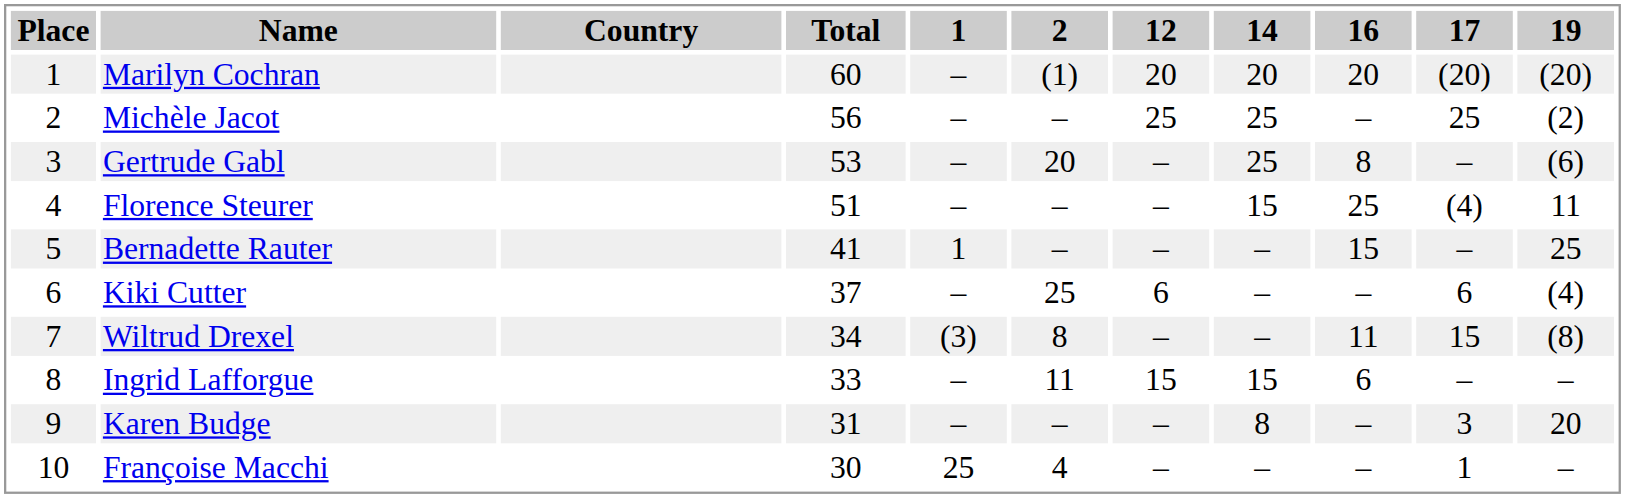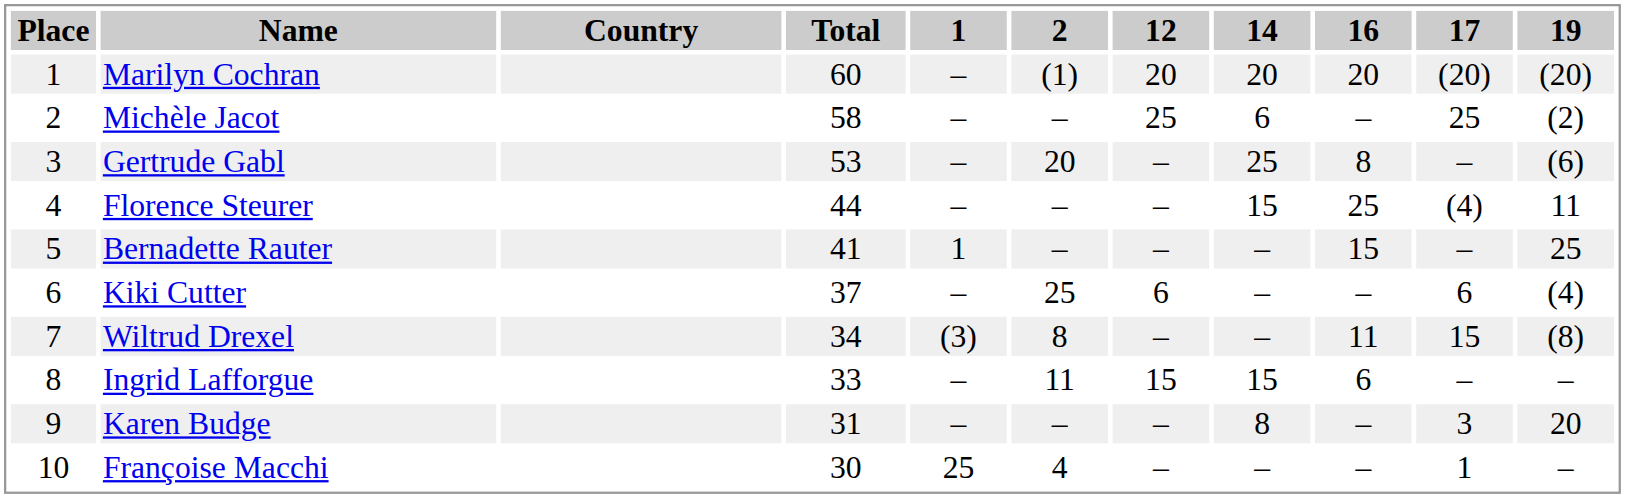 <table border="0" style="border: 1px solid #999; background-color:#FFFFFF; text-align:center; font-size:86%; line-height:15px;">
 <tr align="center" bgcolor="#CCCCCC">
 <th width=35>Place</th>
 <th width=170>Name</th>
 <th width=120>Country</th>
 <th width=50>Total</th>
 <th width=40>1</th>
 <th width=40>2</th>
 <th width=40>12</th>
 <th width=40>14</th>
 <th width=40>16</th>
 <th width=40>17</th>
 <th width=40>19</th>
 </tr>
 <tr bgcolor="#EFEFEF">
 <td>1</td>
 <td align="left"><a href='#'>Marilyn Cochran</a></td>
 <td align="left"></td>
 <td>60</td>
 <td>–</td>
 <td>(1)</td>
 <td>20</td>
 <td>20</td>
 <td>20</td>
 <td>(20)</td>
 <td>(20)</td>
 </tr>
 <tr>
 <td>2</td>
 <td align="left"><a href='#'>Michèle Jacot</a></td>
 <td align="left"></td>
-<td>56</td>
+<td>58</td>
 <td>–</td>
 <td>–</td>
 <td>25</td>
-<td>25</td>
+<td>6</td>
 <td>–</td>
 <td>25</td>
 <td>(2)</td>
 </tr>
 <tr bgcolor="#EFEFEF">
 <td>3</td>
 <td align="left"><a href='#'>Gertrude Gabl</a></td>
 <td align="left"></td>
 <td>53</td>
 <td>–</td>
 <td>20</td>
 <td>–</td>
 <td>25</td>
 <td>8</td>
 <td>–</td>
 <td>(6)</td>
 </tr>
 <tr>
 <td>4</td>
 <td align="left"><a href='#'>Florence Steurer</a></td>
 <td align="left"></td>
-<td>51</td>
+<td>44</td>
 <td>–</td>
 <td>–</td>
 <td>–</td>
 <td>15</td>
 <td>25</td>
 <td>(4)</td>
 <td>11</td>
 </tr>
 <tr bgcolor="#EFEFEF">
 <td>5</td>
 <td align="left"><a href='#'>Bernadette Rauter</a></td>
 <td align="left"></td>
 <td>41</td>
 <td>1</td>
 <td>–</td>
 <td>–</td>
 <td>–</td>
 <td>15</td>
 <td>–</td>
 <td>25</td>
 </tr>
 <tr>
 <td>6</td>
 <td align="left"><a href='#'>Kiki Cutter</a></td>
 <td align="left"></td>
 <td>37</td>
 <td>–</td>
 <td>25</td>
 <td>6</td>
 <td>–</td>
 <td>–</td>
 <td>6</td>
 <td>(4)</td>
 </tr>
 <tr bgcolor="#EFEFEF">
 <td>7</td>
 <td align="left"><a href='#'>Wiltrud Drexel</a></td>
 <td align="left"></td>
 <td>34</td>
 <td>(3)</td>
 <td>8</td>
 <td>–</td>
 <td>–</td>
 <td>11</td>
 <td>15</td>
 <td>(8)</td>
 </tr>
 <tr>
 <td>8</td>
 <td align="left"><a href='#'>Ingrid Lafforgue</a></td>
 <td align="left"></td>
 <td>33</td>
 <td>–</td>
 <td>11</td>
 <td>15</td>
 <td>15</td>
 <td>6</td>
 <td>–</td>
 <td>–</td>
 </tr>
 <tr bgcolor="#EFEFEF">
 <td>9</td>
 <td align="left"><a href='#'>Karen Budge</a></td>
 <td align="left"></td>
 <td>31</td>
 <td>–</td>
 <td>–</td>
 <td>–</td>
 <td>8</td>
 <td>–</td>
 <td>3</td>
 <td>20</td>
 </tr>
 <tr>
 <td>10</td>
 <td align="left"><a href='#'>Françoise Macchi</a></td>
 <td align="left"></td>
 <td>30</td>
 <td>25</td>
 <td>4</td>
 <td>–</td>
 <td>–</td>
 <td>–</td>
 <td>1</td>
 <td>–</td>
 </tr>
 </table>
